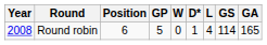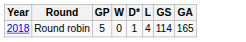 <table class="wikitable" style="text-align: center;">
 <tr>
 <th>Year</th>
 <th>Round</th>
-<th>Position</th>
 <th>GP</th>
 <th>W</th>
 <th>D*</th>
 <th>L</th>
 <th>GS</th>
 <th>GA</th>
 </tr>
 <tr style=>
-<td> <a href='#'>2008</a></td>
+<td> <a href='#'>2018</a></td>
 <td>Round robin</td>
-<td>6</td>
 <td>5</td>
 <td>0</td>
 <td>1</td>
 <td>4</td>
 <td>114</td>
 <td>165</td>
 </tr>
 </table>
